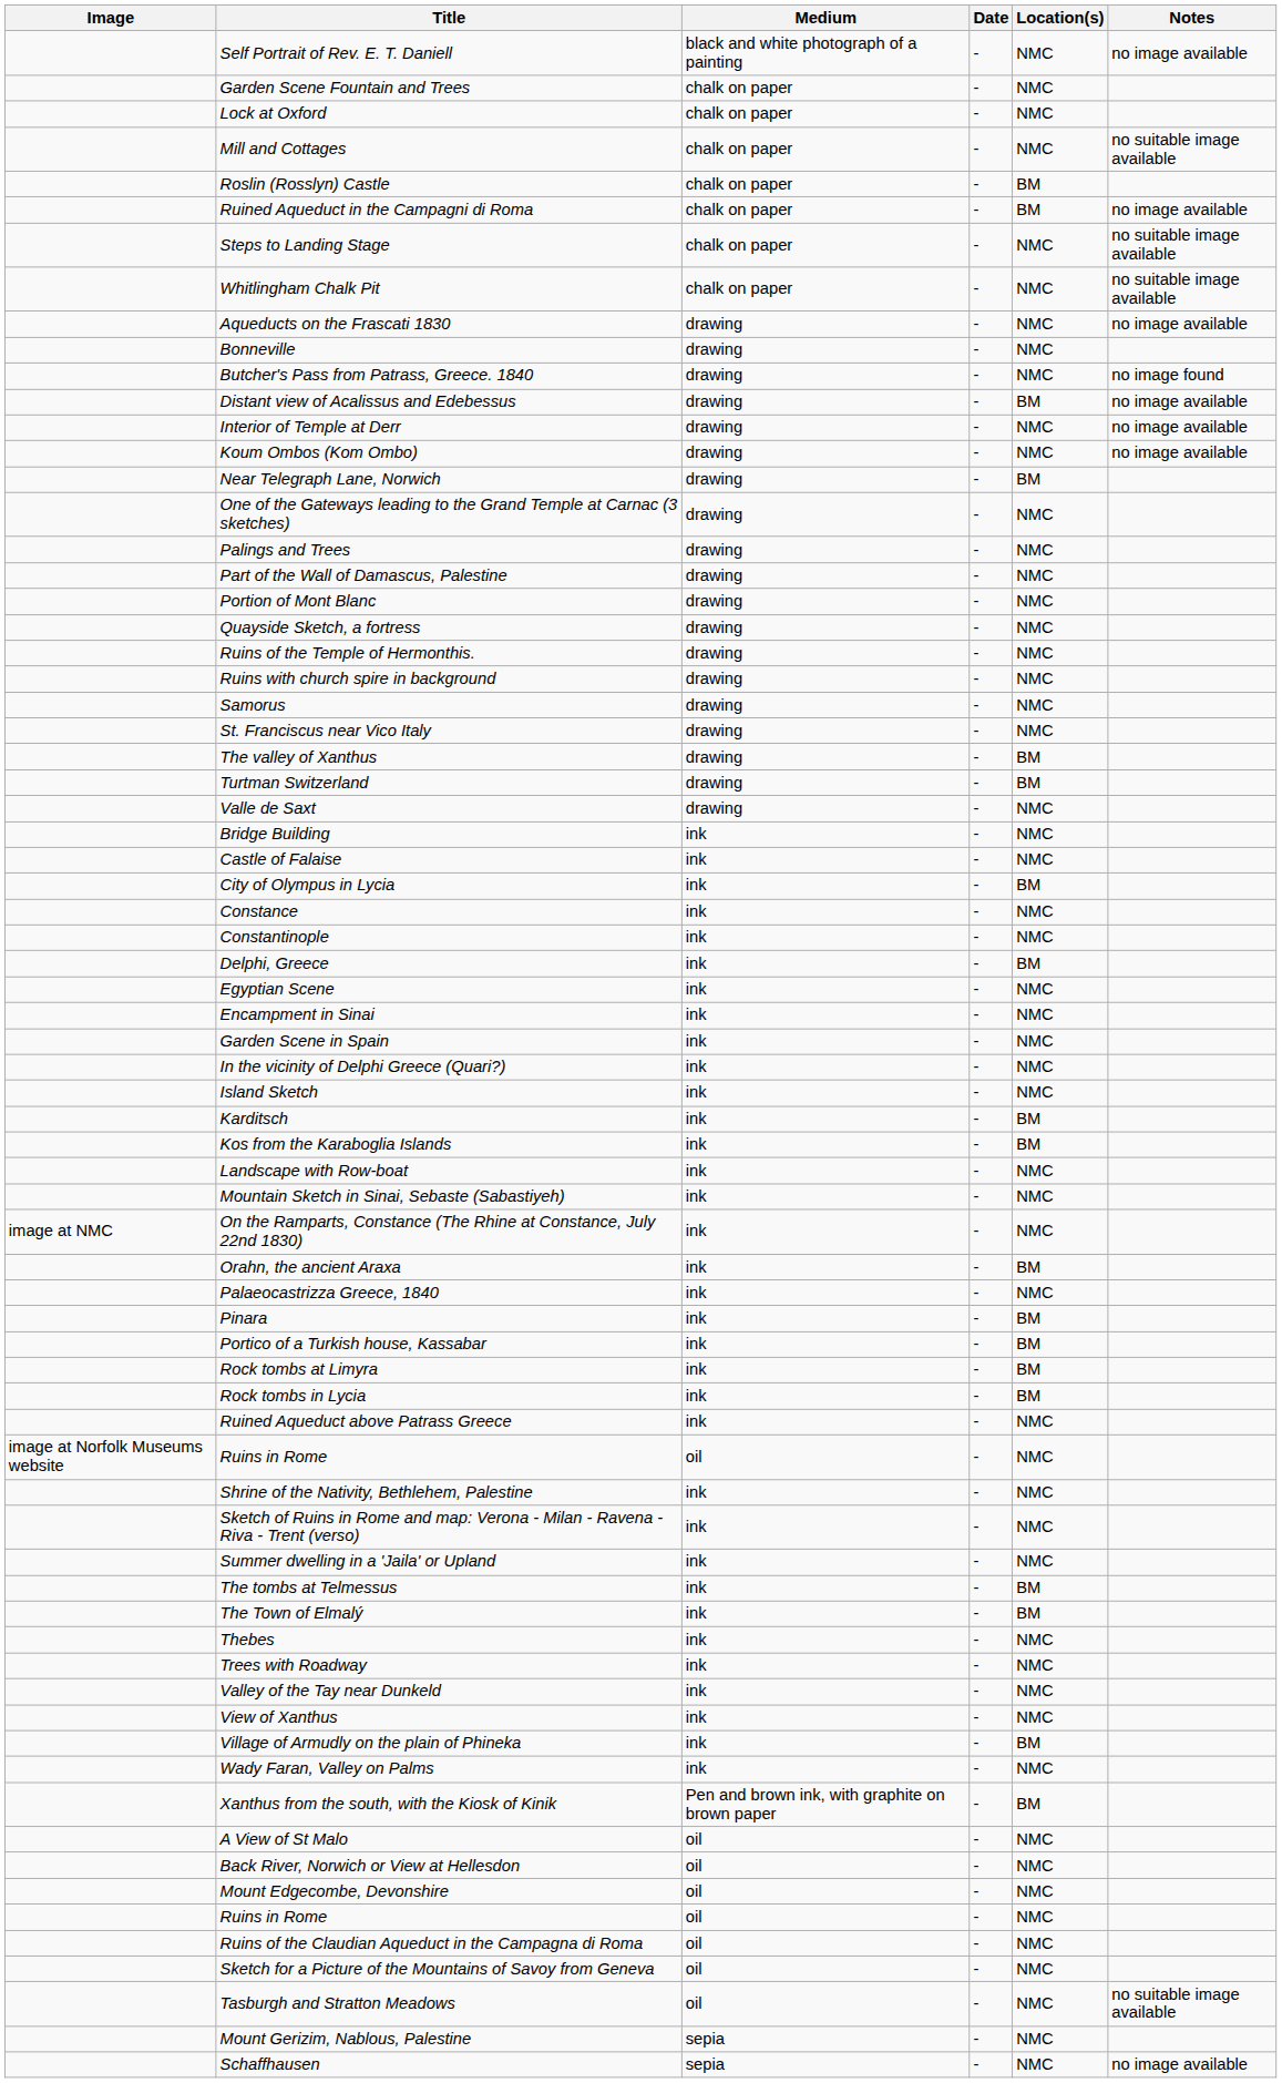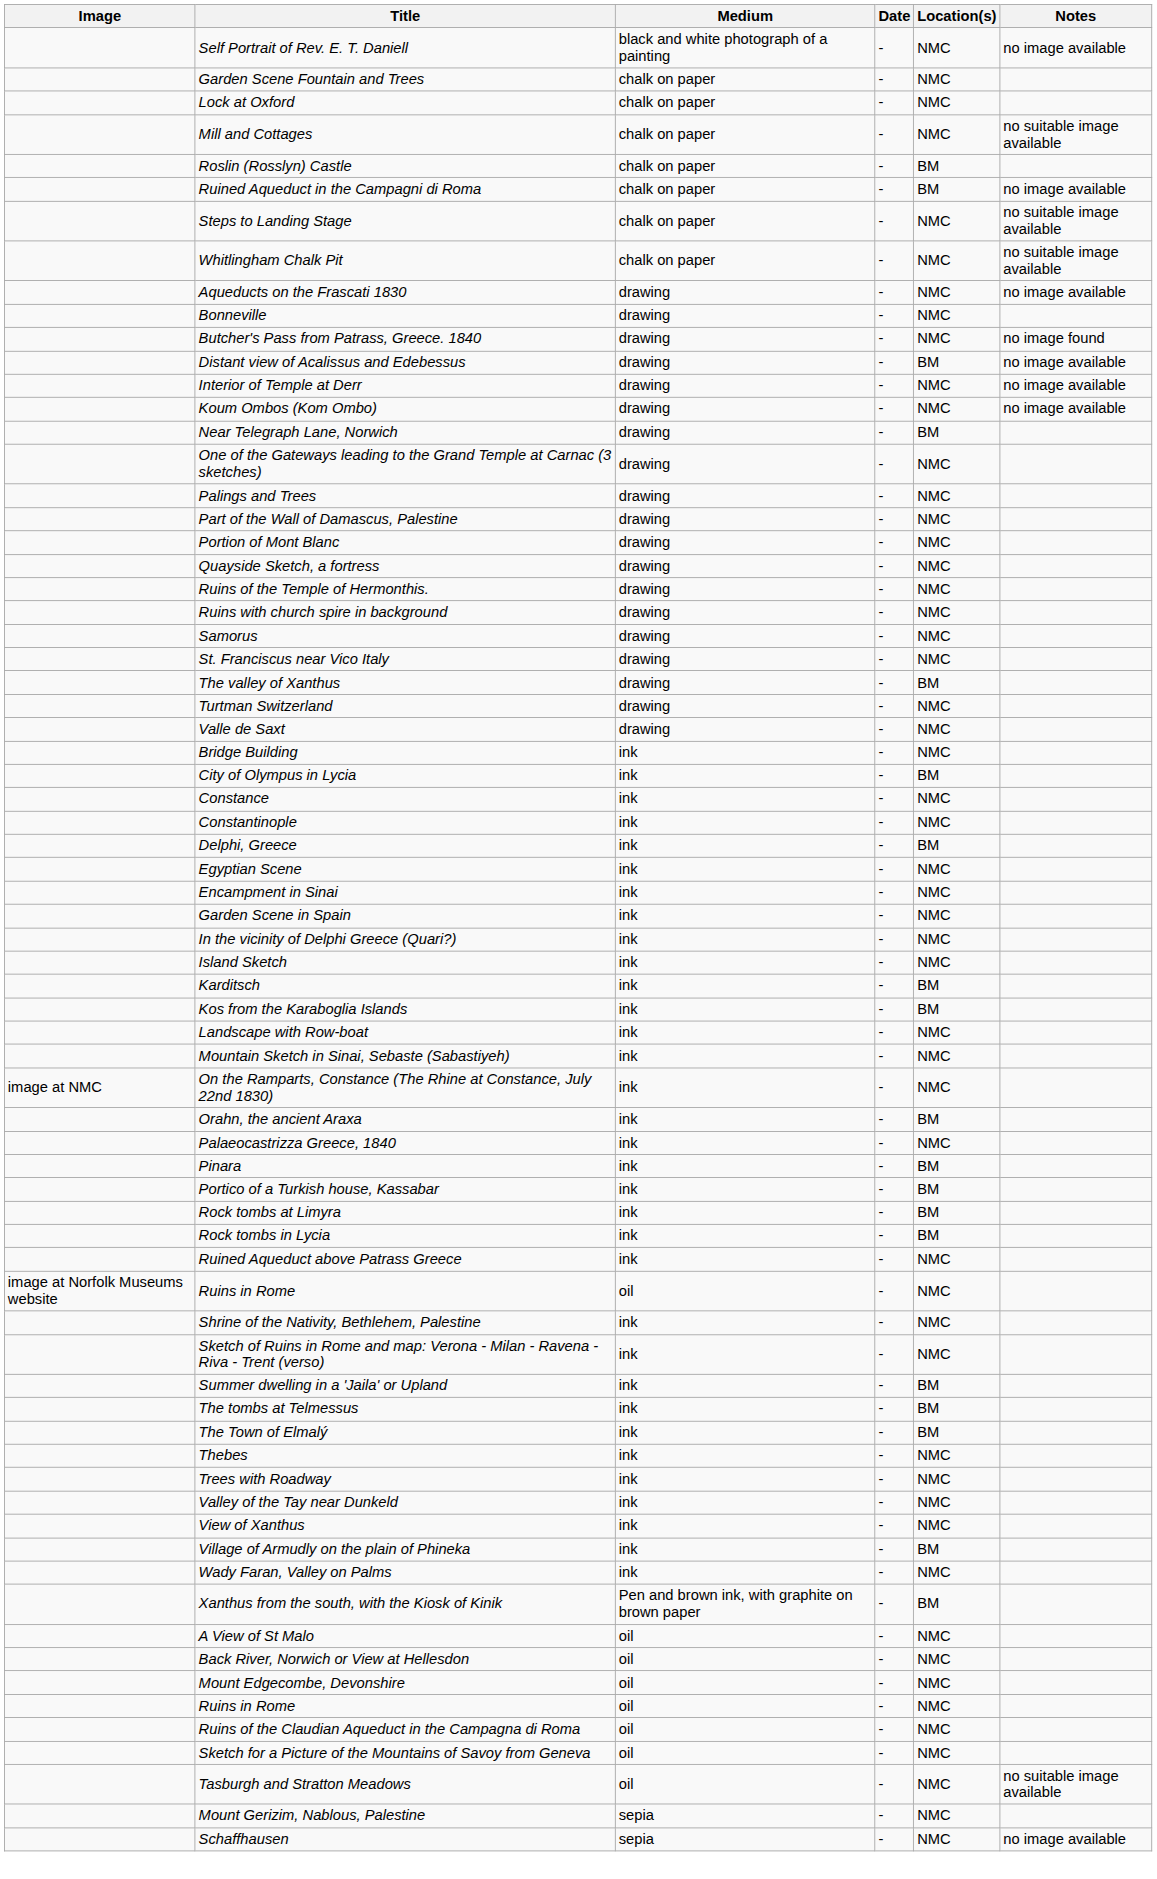 <table class="wikitable sortable">
 <tr>
 <th class="unsortable">Image</th>
 <th>Title</th>
 <th>Medium</th>
 <th>Date</th>
 <th>Location(s)</th>
 <th>Notes</th>
 </tr>
 <tr>
 <td> </td>
 <td><em>Self Portrait of Rev. E. T. Daniell</em></td>
 <td>black and white photograph of a painting</td>
 <td>-</td>
 <td>NMC</td>
 <td>no image available</td>
 </tr>
 <tr>
 <td></td>
 <td><em>Garden Scene Fountain and Trees</em></td>
 <td>chalk on paper</td>
 <td>-</td>
 <td>NMC</td>
 <td></td>
 </tr>
 <tr>
 <td></td>
 <td><em>Lock at Oxford</em></td>
 <td>chalk on paper</td>
 <td>-</td>
 <td>NMC</td>
 <td></td>
 </tr>
 <tr>
 <td> </td>
 <td><em>Mill and Cottages</em></td>
 <td>chalk on paper</td>
 <td>-</td>
 <td>NMC</td>
 <td>no suitable image available</td>
 </tr>
 <tr>
 <td></td>
 <td><em>Roslin (Rosslyn) Castle</em></td>
 <td>chalk on paper</td>
 <td>-</td>
 <td>BM</td>
 <td></td>
 </tr>
 <tr>
 <td> </td>
 <td><em>Ruined Aqueduct in the Campagni di Roma</em></td>
 <td>chalk on paper</td>
 <td>-</td>
 <td>BM</td>
 <td>no image available</td>
 </tr>
 <tr>
 <td> </td>
 <td><em>Steps to Landing Stage</em></td>
 <td>chalk on paper</td>
 <td>-</td>
 <td>NMC</td>
 <td>no suitable image available</td>
 </tr>
 <tr>
 <td> </td>
 <td><em>Whitlingham Chalk Pit</em></td>
 <td>chalk on paper</td>
 <td>-</td>
 <td>NMC</td>
 <td>no suitable image available</td>
 </tr>
 <tr>
 <td> </td>
 <td><em>Aqueducts on the Frascati 1830</em></td>
 <td>drawing</td>
 <td>-</td>
 <td>NMC</td>
 <td>no image available</td>
 </tr>
 <tr>
 <td></td>
 <td><em>Bonneville</em></td>
 <td>drawing</td>
 <td>-</td>
 <td>NMC</td>
 <td></td>
 </tr>
 <tr>
 <td> </td>
 <td><em>Butcher's Pass from Patrass, Greece. 1840</em></td>
 <td>drawing</td>
 <td>-</td>
 <td>NMC</td>
 <td>no image found</td>
 </tr>
 <tr>
 <td> </td>
 <td><em>Distant view of Acalissus and Edebessus</em></td>
 <td>drawing</td>
 <td>-</td>
 <td>BM</td>
 <td>no image available</td>
 </tr>
 <tr>
 <td> </td>
 <td><em>Interior of Temple at Derr</em></td>
 <td>drawing</td>
 <td>-</td>
 <td>NMC</td>
 <td>no image available</td>
 </tr>
 <tr>
 <td> </td>
 <td><em>Koum Ombos (Kom Ombo)</em></td>
 <td>drawing</td>
 <td>-</td>
 <td>NMC</td>
 <td>no image available</td>
 </tr>
 <tr>
 <td></td>
 <td><em>Near Telegraph Lane, Norwich</em></td>
 <td>drawing</td>
 <td>-</td>
 <td>BM</td>
 <td></td>
 </tr>
 <tr>
 <td> </td>
 <td><em>One of the Gateways leading to the Grand Temple at Carnac (3 sketches)</em></td>
 <td>drawing</td>
 <td>-</td>
 <td>NMC</td>
 <td></td>
 </tr>
 <tr>
 <td> </td>
 <td><em>Palings and Trees</em></td>
 <td>drawing</td>
 <td>-</td>
 <td>NMC</td>
 <td></td>
 </tr>
 <tr>
 <td> </td>
 <td><em>Part of the Wall of Damascus, Palestine</em></td>
 <td>drawing</td>
 <td>-</td>
 <td>NMC</td>
 <td></td>
 </tr>
 <tr>
 <td> </td>
 <td><em>Portion of Mont Blanc</em></td>
 <td>drawing</td>
 <td>-</td>
 <td>NMC</td>
 <td></td>
 </tr>
 <tr>
 <td> </td>
 <td><em>Quayside Sketch, a fortress</em></td>
 <td>drawing</td>
 <td>-</td>
 <td>NMC</td>
 <td></td>
 </tr>
 <tr>
 <td> </td>
 <td><em>Ruins of the Temple of Hermonthis.</em></td>
 <td>drawing</td>
 <td>-</td>
 <td>NMC</td>
 <td></td>
 </tr>
 <tr>
 <td> </td>
 <td><em>Ruins with church spire in background</em></td>
 <td>drawing</td>
 <td>-</td>
 <td>NMC</td>
 <td></td>
 </tr>
 <tr>
 <td> </td>
 <td><em>Samorus</em></td>
 <td>drawing</td>
 <td>-</td>
 <td>NMC</td>
 <td></td>
 </tr>
 <tr>
 <td> </td>
 <td><em>St. Franciscus near Vico Italy</em></td>
 <td>drawing</td>
 <td>-</td>
 <td>NMC</td>
 <td></td>
 </tr>
 <tr>
 <td> </td>
 <td><em>The valley of Xanthus</em></td>
 <td>drawing</td>
 <td>-</td>
 <td>BM</td>
 <td></td>
 </tr>
 <tr>
 <td> </td>
 <td><em>Turtman Switzerland</em></td>
 <td>drawing</td>
 <td>-</td>
-<td>BM</td>
+<td>NMC</td>
 <td></td>
 </tr>
 <tr>
 <td> </td>
 <td><em>Valle de Saxt</em></td>
 <td>drawing</td>
 <td>-</td>
 <td>NMC</td>
 <td></td>
 </tr>
 <tr>
 <td> </td>
 <td><em>Bridge Building</em></td>
-<td>ink</td>
-<td>-</td>
-<td>NMC</td>
-<td></td>
-</tr>
-<tr>
-<td> </td>
-<td><em>Castle of Falaise</em></td>
 <td>ink</td>
 <td>-</td>
 <td>NMC</td>
 <td></td>
 </tr>
 <tr>
 <td> </td>
 <td><em>City of Olympus in Lycia</em></td>
 <td>ink</td>
 <td>-</td>
 <td>BM</td>
 <td></td>
 </tr>
 <tr>
 <td> </td>
 <td><em>Constance</em></td>
 <td>ink</td>
 <td>-</td>
 <td>NMC</td>
 <td></td>
 </tr>
 <tr>
 <td> </td>
 <td><em>Constantinople</em></td>
 <td>ink</td>
 <td>-</td>
 <td>NMC</td>
 <td></td>
 </tr>
 <tr>
 <td> </td>
 <td><em>Delphi, Greece</em></td>
 <td>ink</td>
 <td>-</td>
 <td>BM</td>
 <td></td>
 </tr>
 <tr>
 <td> </td>
 <td><em>Egyptian Scene</em></td>
 <td>ink</td>
 <td>-</td>
 <td>NMC</td>
 <td></td>
 </tr>
 <tr>
 <td> </td>
 <td><em>Encampment in Sinai</em></td>
 <td>ink</td>
 <td>-</td>
 <td>NMC</td>
 <td></td>
 </tr>
 <tr>
 <td> </td>
 <td><em>Garden Scene in Spain</em></td>
 <td>ink</td>
 <td>-</td>
 <td>NMC</td>
 <td></td>
 </tr>
 <tr>
 <td> </td>
 <td><em>In the vicinity of Delphi Greece (Quari?)</em></td>
 <td>ink</td>
 <td>-</td>
 <td>NMC</td>
 <td></td>
 </tr>
 <tr>
 <td> </td>
 <td><em>Island Sketch</em></td>
 <td>ink</td>
 <td>-</td>
 <td>NMC</td>
 <td></td>
 </tr>
 <tr>
 <td> </td>
 <td><em>Karditsch</em></td>
 <td>ink</td>
 <td>-</td>
 <td>BM</td>
 <td></td>
 </tr>
 <tr>
 <td> </td>
 <td><em>Kos from the Karaboglia Islands</em></td>
 <td>ink</td>
 <td>-</td>
 <td>BM</td>
 <td></td>
 </tr>
 <tr>
 <td> </td>
 <td><em>Landscape with Row-boat</em></td>
 <td>ink</td>
 <td>-</td>
 <td>NMC</td>
 <td></td>
 </tr>
 <tr>
 <td> </td>
 <td><em>Mountain Sketch in Sinai, Sebaste (Sabastiyeh)</em></td>
 <td>ink</td>
 <td>-</td>
 <td>NMC</td>
 <td></td>
 </tr>
 <tr>
 <td>image at NMC</td>
 <td><em>On the Ramparts, Constance (The Rhine at Constance, July 22nd 1830)</em></td>
 <td>ink</td>
 <td>-</td>
 <td>NMC</td>
 <td></td>
 </tr>
 <tr>
 <td> </td>
 <td><em>Orahn, the ancient Araxa</em></td>
 <td>ink</td>
 <td>-</td>
 <td>BM</td>
 <td></td>
 </tr>
 <tr>
 <td> </td>
 <td><em>Palaeocastrizza Greece, 1840</em></td>
 <td>ink</td>
 <td>-</td>
 <td>NMC</td>
 <td></td>
 </tr>
 <tr>
 <td> </td>
 <td><em>Pinara</em></td>
 <td>ink</td>
 <td>-</td>
 <td>BM</td>
 <td></td>
 </tr>
 <tr>
 <td> </td>
 <td><em>Portico of a Turkish house, Kassabar</em></td>
 <td>ink</td>
 <td>-</td>
 <td>BM</td>
 <td></td>
 </tr>
 <tr>
 <td> </td>
 <td><em>Rock tombs at Limyra</em></td>
 <td>ink</td>
 <td>-</td>
 <td>BM</td>
 <td></td>
 </tr>
 <tr>
 <td> </td>
 <td><em>Rock tombs in Lycia</em></td>
 <td>ink</td>
 <td>-</td>
 <td>BM</td>
 <td></td>
 </tr>
 <tr>
 <td> </td>
 <td><em>Ruined Aqueduct above Patrass Greece</em></td>
 <td>ink</td>
 <td>-</td>
 <td>NMC</td>
 <td></td>
 </tr>
 <tr>
 <td>image at Norfolk Museums website</td>
 <td><em>Ruins in Rome</em></td>
 <td>oil</td>
 <td>-</td>
 <td>NMC</td>
 <td></td>
 </tr>
 <tr>
 <td> </td>
 <td><em>Shrine of the Nativity, Bethlehem, Palestine</em></td>
 <td>ink</td>
 <td>-</td>
 <td>NMC</td>
 <td></td>
 </tr>
 <tr>
 <td> </td>
 <td><em>Sketch of Ruins in Rome and map: Verona - Milan - Ravena - Riva - Trent (verso)</em></td>
 <td>ink</td>
 <td>-</td>
 <td>NMC</td>
 <td></td>
 </tr>
 <tr>
 <td> </td>
 <td><em>Summer dwelling in a 'Jaila' or Upland</em></td>
 <td>ink</td>
 <td>-</td>
-<td>NMC</td>
+<td>BM</td>
 <td></td>
 </tr>
 <tr>
 <td> </td>
 <td><em>The tombs at Telmessus</em></td>
 <td>ink</td>
 <td>-</td>
 <td>BM</td>
 <td></td>
 </tr>
 <tr>
 <td> </td>
 <td><em>The Town of Elmalý</em></td>
 <td>ink</td>
 <td>-</td>
 <td>BM</td>
 <td></td>
 </tr>
 <tr>
 <td> </td>
 <td><em>Thebes</em></td>
 <td>ink</td>
 <td>-</td>
 <td>NMC</td>
 <td></td>
 </tr>
 <tr>
 <td> </td>
 <td><em>Trees with Roadway</em></td>
 <td>ink</td>
 <td>-</td>
 <td>NMC</td>
 <td></td>
 </tr>
 <tr>
 <td> </td>
 <td><em>Valley of the Tay near Dunkeld</em></td>
 <td>ink</td>
 <td>-</td>
 <td>NMC</td>
 <td></td>
 </tr>
 <tr>
 <td> </td>
 <td><em>View of Xanthus</em></td>
 <td>ink</td>
 <td>-</td>
 <td>NMC</td>
 <td></td>
 </tr>
 <tr>
 <td> </td>
 <td><em>Village of Armudly on the plain of Phineka</em></td>
 <td>ink</td>
 <td>-</td>
 <td>BM</td>
 <td></td>
 </tr>
 <tr>
 <td> </td>
 <td><em>Wady Faran, Valley on Palms</em></td>
 <td>ink</td>
 <td>-</td>
 <td>NMC</td>
 <td></td>
 </tr>
 <tr>
 <td></td>
 <td><em>Xanthus from the south, with the Kiosk of Kinik</em></td>
 <td>Pen and brown ink, with graphite on brown paper</td>
 <td>-</td>
 <td>BM</td>
 <td></td>
 </tr>
 <tr>
 <td></td>
 <td><em>A View of St Malo</em></td>
 <td>oil</td>
 <td>-</td>
 <td>NMC</td>
 <td></td>
 </tr>
 <tr>
 <td></td>
 <td><em>Back River, Norwich or View at Hellesdon</em></td>
 <td>oil</td>
 <td>-</td>
 <td>NMC</td>
 <td></td>
 </tr>
 <tr>
 <td></td>
 <td><em>Mount Edgecombe, Devonshire</em></td>
 <td>oil</td>
 <td>-</td>
 <td>NMC</td>
 <td></td>
 </tr>
 <tr>
 <td> </td>
 <td><em>Ruins in Rome</em></td>
 <td>oil</td>
 <td>-</td>
 <td>NMC</td>
 <td></td>
 </tr>
 <tr>
 <td></td>
 <td><em>Ruins of the Claudian Aqueduct in the Campagna di Roma</em></td>
 <td>oil</td>
 <td>-</td>
 <td>NMC</td>
 <td></td>
 </tr>
 <tr>
 <td></td>
 <td><em>Sketch for a Picture of the Mountains of Savoy from Geneva</em></td>
 <td>oil</td>
 <td>-</td>
 <td>NMC</td>
 <td></td>
 </tr>
 <tr>
 <td> </td>
 <td><em>Tasburgh and Stratton Meadows</em></td>
 <td>oil</td>
 <td>-</td>
 <td>NMC</td>
 <td>no suitable image available</td>
 </tr>
 <tr>
 <td></td>
 <td><em>Mount Gerizim, Nablous, Palestine</em></td>
 <td>sepia</td>
 <td>-</td>
 <td>NMC</td>
 <td></td>
 </tr>
 <tr>
 <td> </td>
 <td><em>Schaffhausen</em></td>
 <td>sepia</td>
 <td>-</td>
 <td>NMC</td>
 <td>no image available</td>
 </tr>
 </table>
